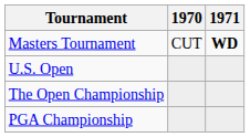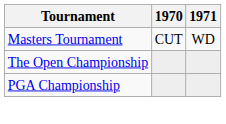 <table class="wikitable" style="font-size:95%;text-align:center;">
 <tr>
 <th>Tournament</th>
 <th>1970</th>
 <th>1971</th>
 </tr>
 <tr>
 <td align=left><a href='#'>Masters Tournament</a></td>
 <td>CUT</td>
-<td><strong>WD</strong></td>
-</tr>
-<tr>
-<td align=left><a href='#'>U.S. Open</a></td>
-<td style="background:#eeeeee;"></td>
-<td style="background:#eeeeee;"></td>
+<td>WD</td>
 </tr>
 <tr>
 <td align=left><a href='#'>The Open Championship</a></td>
 <td style="background:#eeeeee;"></td>
 <td style="background:#eeeeee;"></td>
 </tr>
 <tr>
 <td align=left><a href='#'>PGA Championship</a></td>
 <td style="background:#eeeeee;"></td>
 <td style="background:#eeeeee;"></td>
 </tr>
 </table>
